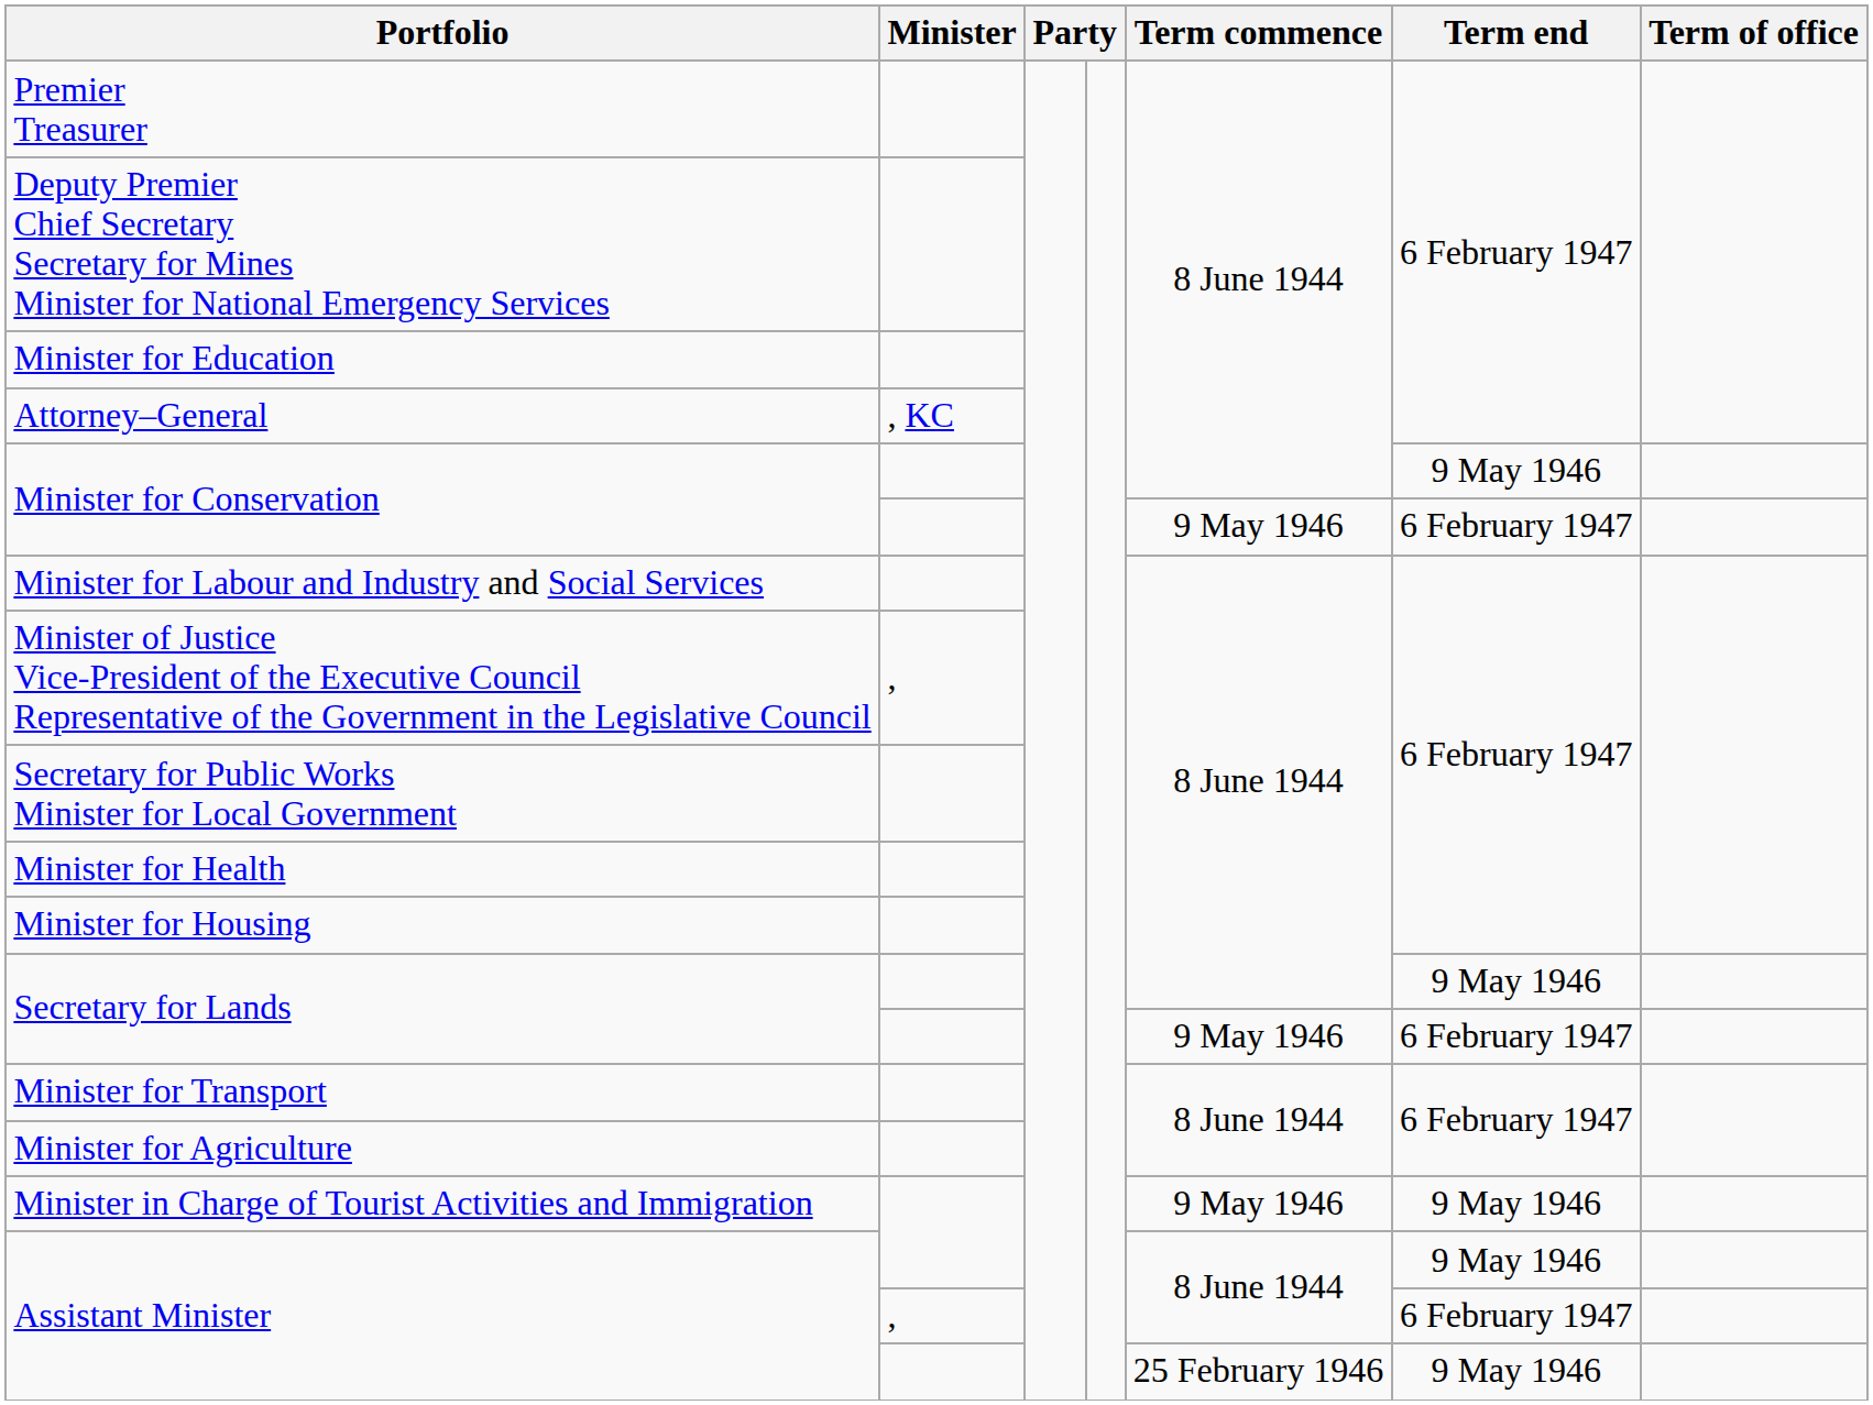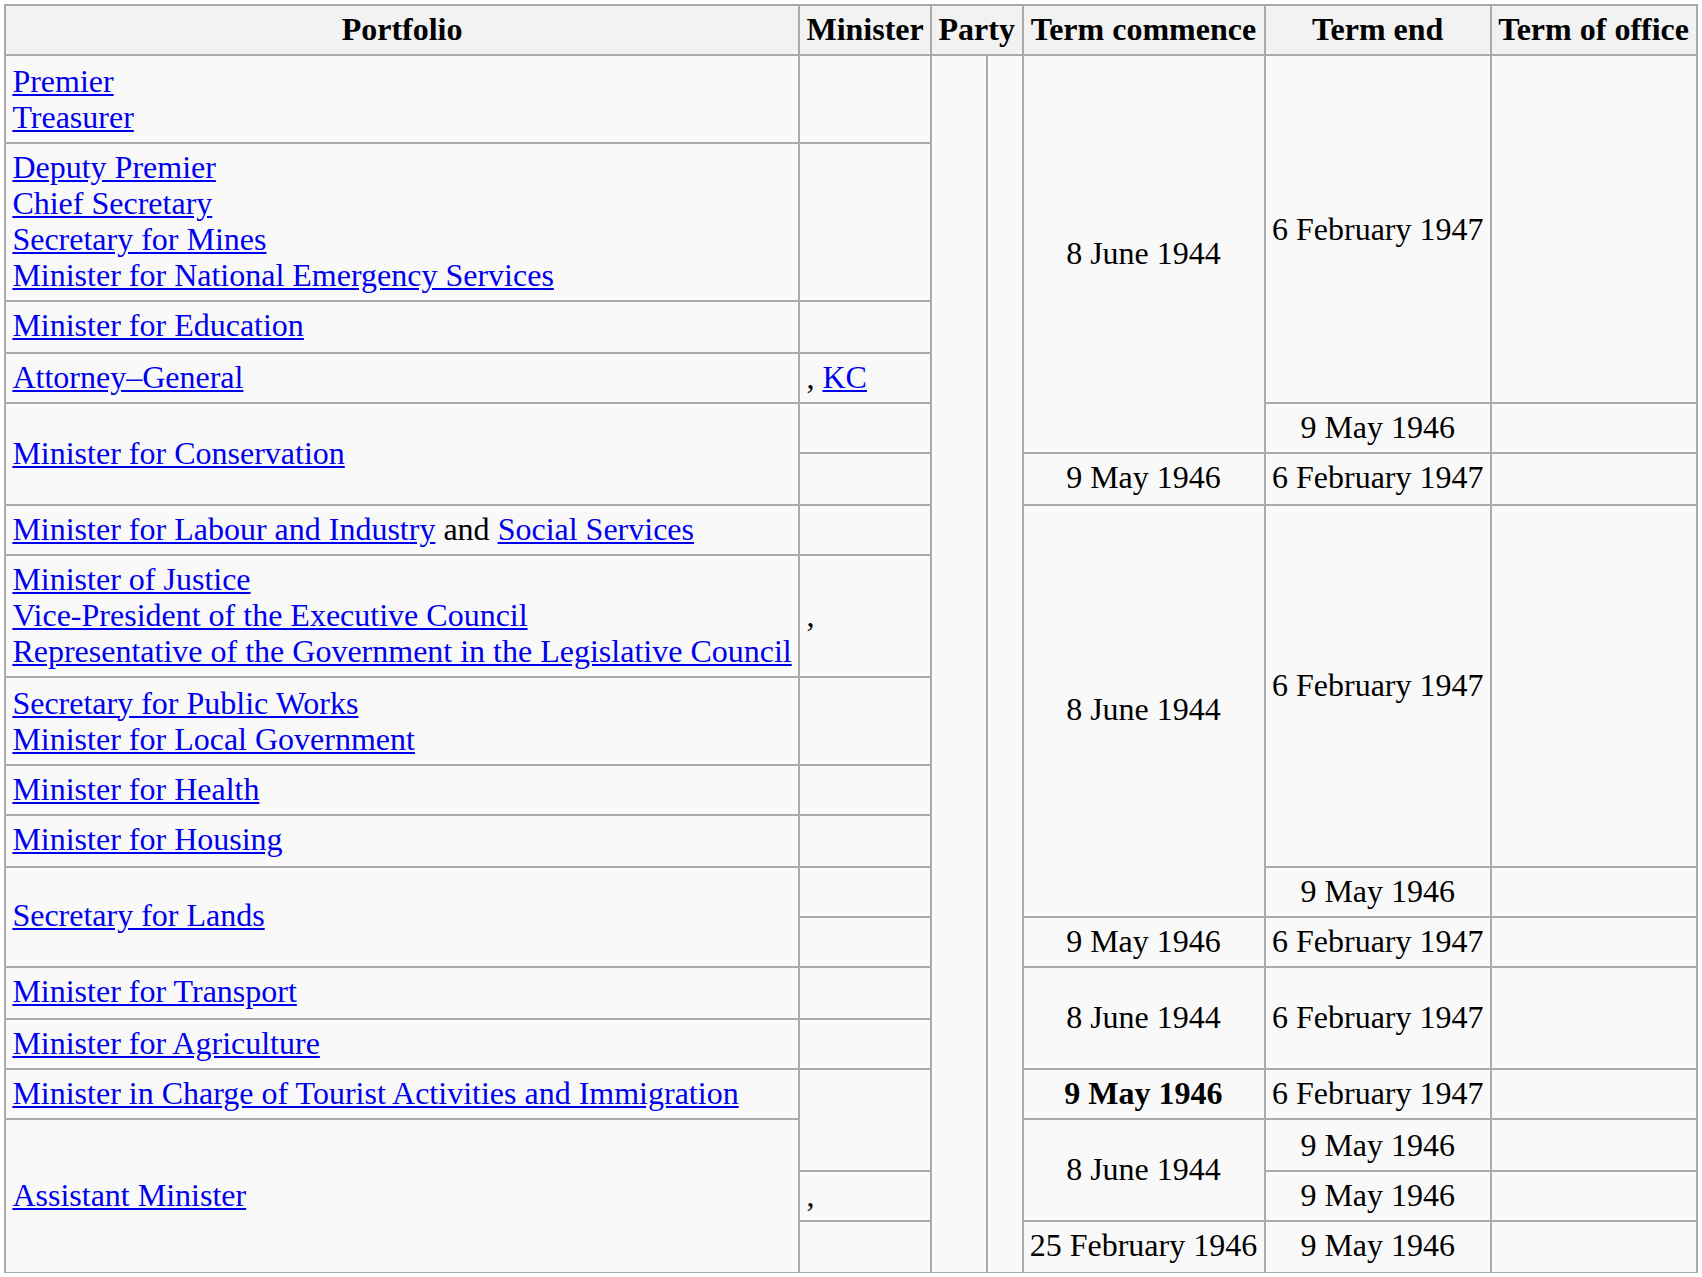 <table class="wikitable sortable">
 <tr>
 <th>Portfolio</th>
 <th>Minister</th>
 <th colspan="2">Party</th>
 <th>Term commence</th>
 <th>Term end</th>
 <th>Term of office</th>
 </tr>
 <tr>
 <td><a href='#'>Premier</a><br><a href='#'>Treasurer</a></td>
 <td></td>
 <td rowspan=19 > </td>
 <td rowspan=19></td>
 <td rowspan=5 align=center>8 June 1944</td>
 <td rowspan=4 align=center>6 February 1947</td>
 <td rowspan=4 align=right></td>
 </tr>
 <tr>
 <td><a href='#'>Deputy Premier</a><br><a href='#'>Chief Secretary</a><br><a href='#'>Secretary for Mines</a><br><a href='#'>Minister for National Emergency Services</a></td>
 <td></td>
 </tr>
 <tr>
 <td><a href='#'>Minister for Education</a></td>
 <td></td>
 </tr>
 <tr>
 <td><a href='#'>Attorney–General</a></td>
 <td>, <a href='#'>KC</a></td>
 </tr>
 <tr>
 <td rowspan=2><a href='#'>Minister for Conservation</a></td>
 <td></td>
 <td align=center>9 May 1946</td>
 <td align=right></td>
 </tr>
 <tr>
 <td></td>
 <td align=center>9 May 1946</td>
 <td align=center>6 February 1947</td>
 <td align=right></td>
 </tr>
 <tr>
 <td><a href='#'>Minister for Labour and Industry</a> and <a href='#'>Social Services</a></td>
 <td></td>
 <td rowspan=6 align=center>8 June 1944</td>
 <td rowspan=5 align=center>6 February 1947</td>
 <td rowspan=5 align=right></td>
 </tr>
 <tr>
 <td><a href='#'>Minister of Justice</a><br><a href='#'>Vice-President of the Executive Council</a><br><a href='#'>Representative of the Government in the Legislative Council</a></td>
 <td>, </td>
 </tr>
 <tr>
 <td><a href='#'>Secretary for Public Works</a><br><a href='#'>Minister for Local Government</a></td>
 <td></td>
 </tr>
 <tr>
 <td><a href='#'>Minister for Health</a></td>
 <td></td>
 </tr>
 <tr>
 <td><a href='#'>Minister for Housing</a></td>
 <td></td>
 </tr>
 <tr>
 <td rowspan=2><a href='#'>Secretary for Lands</a></td>
 <td></td>
 <td align=center>9 May 1946</td>
 <td align=right></td>
 </tr>
 <tr>
 <td></td>
 <td align=center>9 May 1946</td>
 <td align=center>6 February 1947</td>
 <td align=right></td>
 </tr>
 <tr>
 <td><a href='#'>Minister for Transport</a></td>
 <td></td>
 <td rowspan=2 align=center>8 June 1944</td>
 <td rowspan=2 align=center>6 February 1947</td>
 <td rowspan=2 align=right></td>
 </tr>
 <tr>
 <td><a href='#'>Minister for Agriculture</a></td>
 <td></td>
 </tr>
 <tr>
 <td><a href='#'>Minister in Charge of Tourist Activities and Immigration</a></td>
 <td rowspan=2></td>
-<td align=center>9 May 1946</td>
-<td align=center>9 May 1946</td>
+<td align=center><strong>9 May 1946</strong></td>
+<td align=center>6 February 1947</td>
 <td align=right></td>
 </tr>
 <tr>
 <td rowspan=3><a href='#'>Assistant Minister</a></td>
 <td rowspan=2 align=center>8 June 1944</td>
 <td align=center>9 May 1946</td>
 <td align=right></td>
 </tr>
 <tr>
 <td>, </td>
-<td align=center>6 February 1947</td>
+<td align=center>9 May 1946</td>
 <td align=right></td>
 </tr>
 <tr>
 <td></td>
 <td align=center>25 February 1946</td>
 <td align=center>9 May 1946</td>
 <td align=right></td>
 </tr>
 </table>
